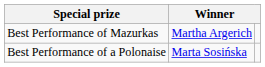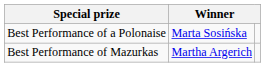 <table class="wikitable">
 <tr>
 <th>Special prize</th>
 <th colspan="2">Winner</th>
 </tr>
 <tr>
+<td>Best Performance of a Polonaise</td>
+<td><a href='#'>Marta Sosińska</a></td>
+<td></td>
+</tr>
+<tr>
 <td>Best Performance of Mazurkas</td>
 <td><a href='#'>Martha Argerich</a></td>
 <td></td>
 </tr>
-<tr>
-<td>Best Performance of a Polonaise</td>
-<td><a href='#'>Marta Sosińska</a></td>
-<td></td>
-</tr>
 </table>
